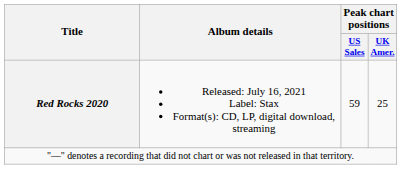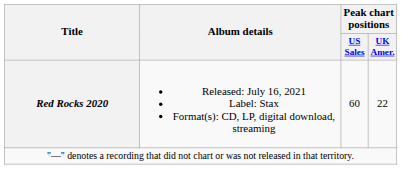 <table class="wikitable plainrowheaders" style="text-align:center;">
 <tr>
 <th scope="col" rowspan="2" style="width:12em;">Title</th>
 <th scope="col" rowspan="2" style="width:18em;">Album details</th>
 <th scope="col" colspan="2">Peak chart positions</th>
 </tr>
 <tr>
 <th scope="col" style="width:2.5em;font-size:85%;"><a href='#'>US<br>Sales</a><br></th>
 <th scope="col" style="width:2.5em;font-size:85%;"><a href='#'>UK<br>Amer.</a><br></th>
 </tr>
 <tr>
 <th scope="row"><em>Red Rocks 2020</em></th>
 <td><br><ul><li>Released: July 16, 2021</li><li>Label: Stax</li><li>Format(s): CD, LP, digital download, streaming</li></ul></td>
-<td>59</td>
-<td>25</td>
+<td>60</td>
+<td>22</td>
 </tr>
 <tr>
 <td colspan="15" style="font-size:90%">"—" denotes a recording that did not chart or was not released in that territory.</td>
 </tr>
 </table>
